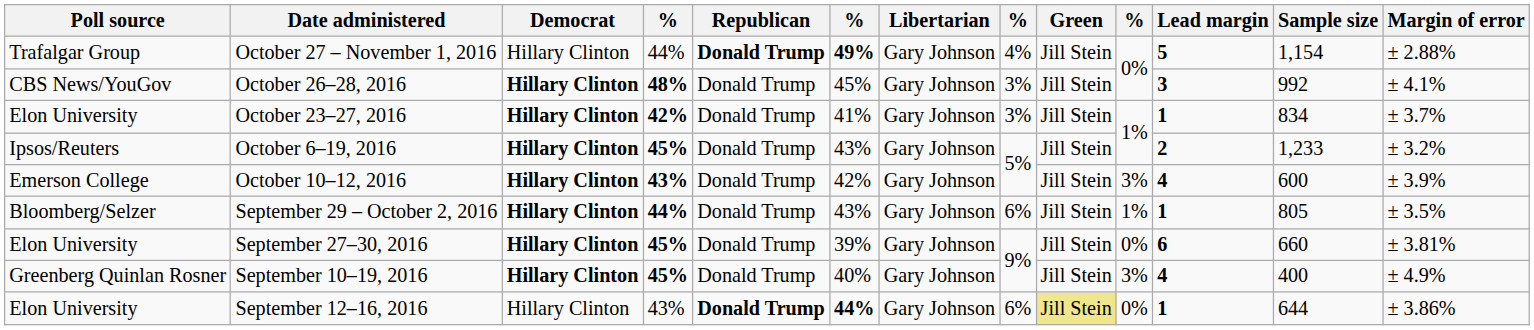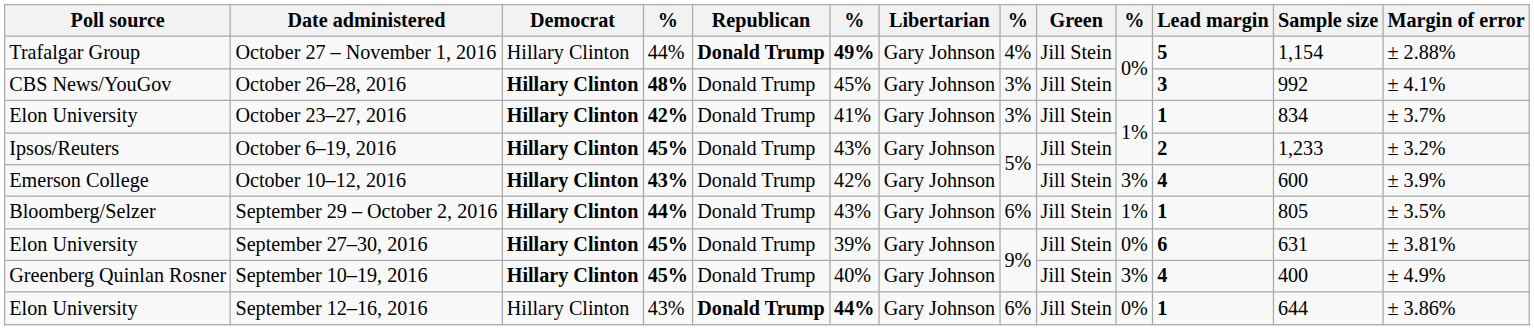 <table class="wikitable">
 <tr valign=bottom>
 <th>Poll source</th>
 <th>Date administered</th>
 <th>Democrat</th>
 <th>%</th>
 <th>Republican</th>
 <th>%</th>
 <th>Libertarian</th>
 <th>%</th>
 <th>Green</th>
 <th>%</th>
 <th>Lead margin</th>
 <th>Sample size</th>
 <th>Margin of error</th>
 </tr>
 <tr>
 <td>Trafalgar Group</td>
 <td>October 27 – November 1, 2016</td>
 <td>Hillary Clinton</td>
 <td>44%</td>
 <td><strong>Donald Trump</strong></td>
 <td><strong>49%</strong></td>
 <td>Gary Johnson</td>
 <td>4%</td>
 <td>Jill Stein</td>
 <td rowspan="2">0%</td>
 <td><strong>5</strong></td>
 <td>1,154</td>
 <td>± 2.88%</td>
 </tr>
 <tr>
 <td>CBS News/YouGov</td>
 <td>October 26–28, 2016</td>
 <td><strong>Hillary Clinton</strong></td>
 <td><strong>48%</strong></td>
 <td>Donald Trump</td>
 <td>45%</td>
 <td>Gary Johnson</td>
 <td>3%</td>
 <td>Jill Stein</td>
 <td><strong>3</strong></td>
 <td>992</td>
 <td>± 4.1%</td>
 </tr>
 <tr>
 <td>Elon University</td>
 <td>October 23–27, 2016</td>
 <td><strong>Hillary Clinton</strong></td>
 <td><strong>42%</strong></td>
 <td>Donald Trump</td>
 <td>41%</td>
 <td>Gary Johnson</td>
 <td>3%</td>
 <td>Jill Stein</td>
 <td rowspan="2">1%</td>
 <td><strong>1</strong></td>
 <td>834</td>
 <td>± 3.7%</td>
 </tr>
 <tr>
 <td>Ipsos/Reuters</td>
 <td>October 6–19, 2016</td>
 <td><strong>Hillary Clinton</strong></td>
 <td><strong>45%</strong></td>
 <td>Donald Trump</td>
 <td>43%</td>
 <td>Gary Johnson</td>
 <td rowspan="2">5%</td>
 <td>Jill Stein</td>
 <td><strong>2</strong></td>
 <td>1,233</td>
 <td>± 3.2%</td>
 </tr>
 <tr>
 <td>Emerson College</td>
 <td>October 10–12, 2016</td>
 <td><strong>Hillary Clinton</strong></td>
 <td><strong>43%</strong></td>
 <td>Donald Trump</td>
 <td>42%</td>
 <td>Gary Johnson</td>
 <td>Jill Stein</td>
 <td>3%</td>
 <td><strong>4</strong></td>
 <td>600</td>
 <td>± 3.9%</td>
 </tr>
 <tr>
 <td>Bloomberg/Selzer</td>
 <td>September 29 – October 2, 2016</td>
 <td><strong>Hillary Clinton</strong></td>
 <td><strong>44%</strong></td>
 <td>Donald Trump</td>
 <td>43%</td>
 <td>Gary Johnson</td>
 <td>6%</td>
 <td>Jill Stein</td>
 <td>1%</td>
 <td><strong>1</strong></td>
 <td>805</td>
 <td>± 3.5%</td>
 </tr>
 <tr>
 <td>Elon University</td>
 <td>September 27–30, 2016</td>
 <td><strong>Hillary Clinton</strong></td>
 <td><strong>45%</strong></td>
 <td>Donald Trump</td>
 <td>39%</td>
 <td>Gary Johnson</td>
 <td rowspan="2">9%</td>
 <td>Jill Stein</td>
 <td>0%</td>
 <td><strong>6</strong></td>
-<td>660</td>
+<td>631</td>
 <td>± 3.81%</td>
 </tr>
 <tr>
 <td>Greenberg Quinlan Rosner</td>
 <td>September 10–19, 2016</td>
 <td><strong>Hillary Clinton</strong></td>
 <td><strong>45%</strong></td>
 <td>Donald Trump</td>
 <td>40%</td>
 <td>Gary Johnson</td>
 <td>Jill Stein</td>
 <td>3%</td>
 <td><strong>4</strong></td>
 <td>400</td>
 <td>± 4.9%</td>
 </tr>
 <tr>
 <td>Elon University</td>
 <td>September 12–16, 2016</td>
 <td>Hillary Clinton</td>
 <td>43%</td>
 <td><strong>Donald Trump</strong></td>
 <td><strong>44%</strong></td>
 <td>Gary Johnson</td>
 <td>6%</td>
-<td style="background: khaki;">Jill Stein</td>
+<td>Jill Stein</td>
 <td>0%</td>
 <td><strong>1</strong></td>
 <td>644</td>
 <td>± 3.86%</td>
 </tr>
 </table>
